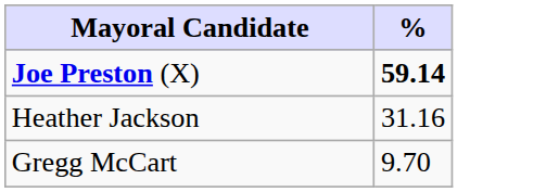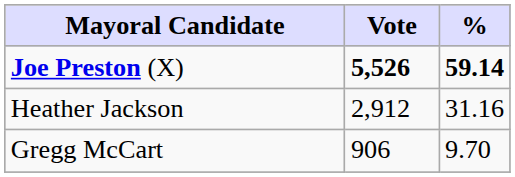 <table class="wikitable">
 <tr>
 <th style="background:#ddf; width:200px;">Mayoral Candidate</th>
+<th style="background:#ddf; width:50px;">Vote</th>
 <th style="background:#ddf; width:30px;">%</th>
 </tr>
 <tr>
 <td><strong><a href='#'>Joe Preston</a></strong> (X)</td>
+<td><strong>5,526</strong></td>
 <td><strong>59.14</strong></td>
 </tr>
 <tr>
 <td>Heather Jackson</td>
+<td>2,912</td>
 <td>31.16</td>
 </tr>
 <tr>
 <td>Gregg McCart</td>
+<td>906</td>
 <td>9.70</td>
 </tr>
 </table>
